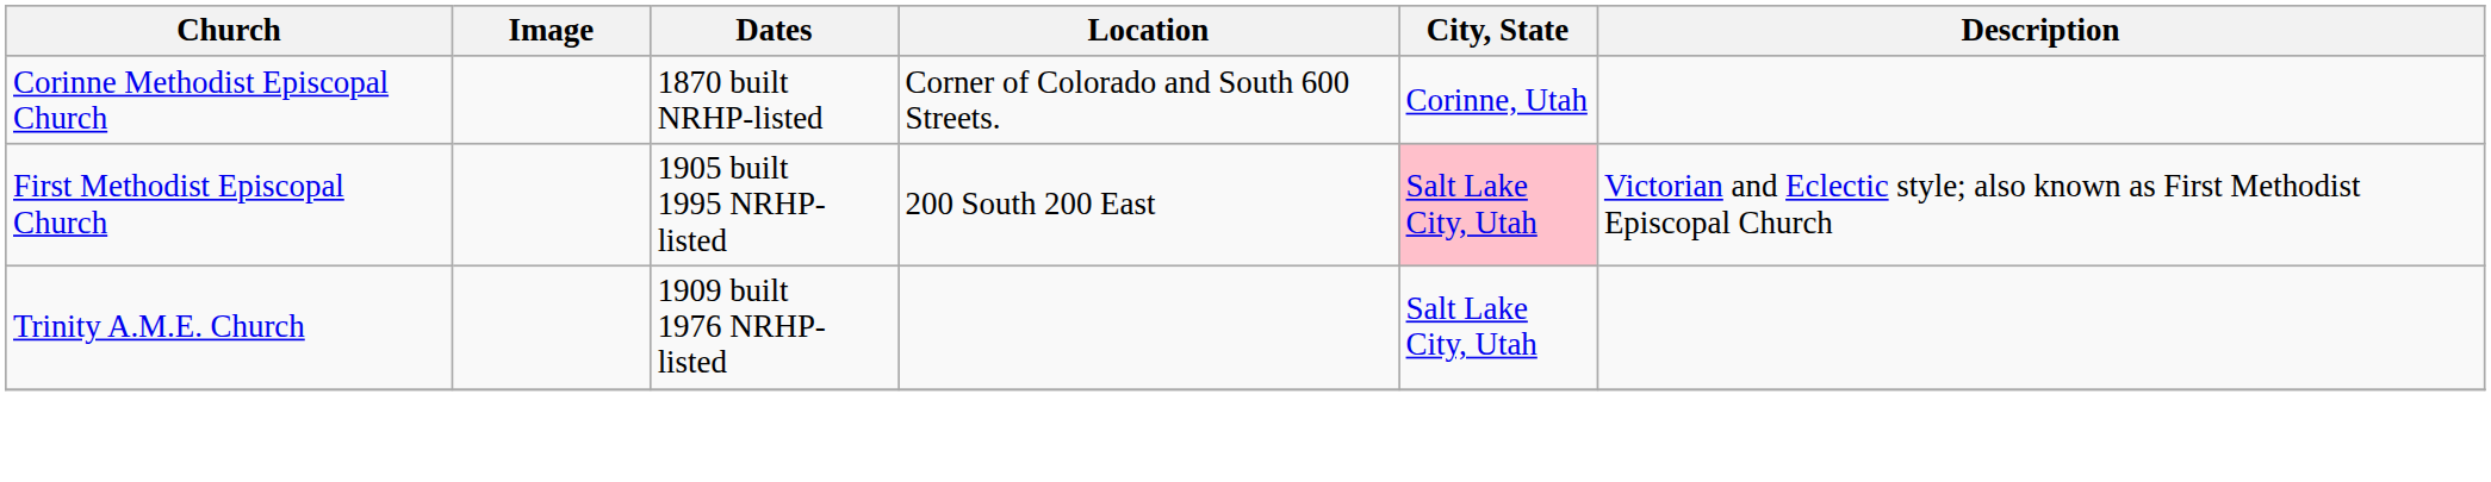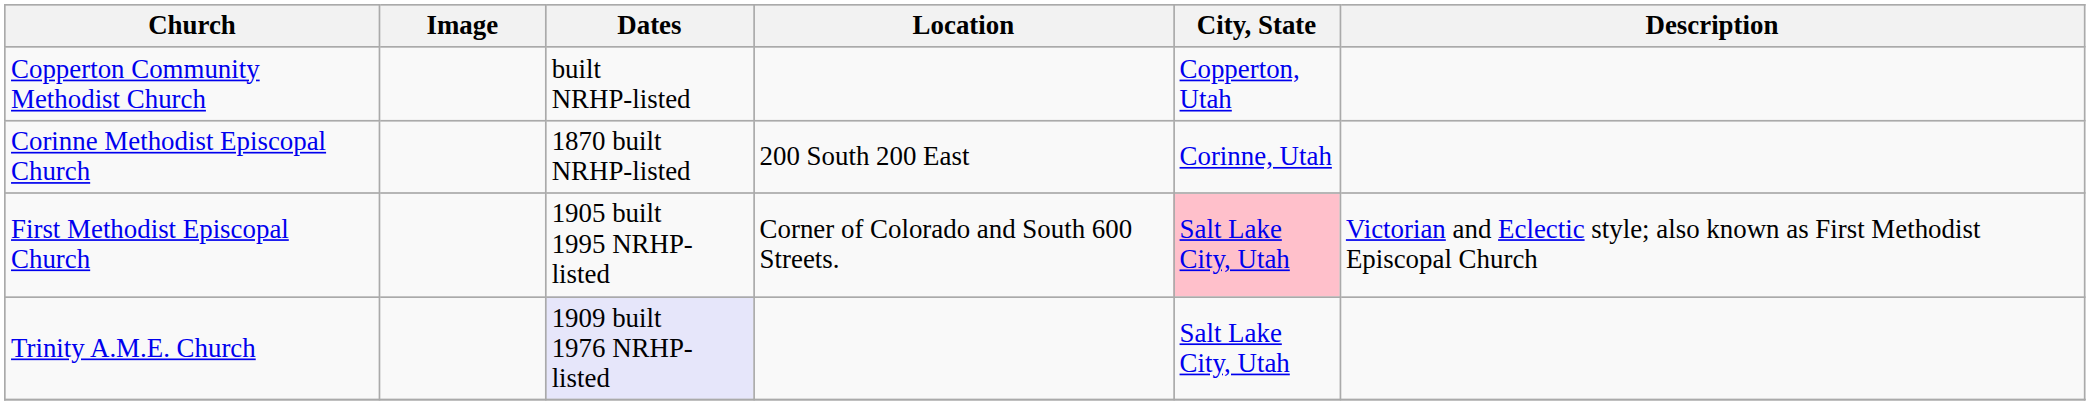 <table class="wikitable sortable" style="width:98%">
 <tr>
 <th style="width:18%;"><strong>Church</strong></th>
 <th style="width:8%;" class="unsortable"><strong>Image</strong></th>
 <th style="width:10%;"><strong>Dates</strong></th>
 <th><strong>Location</strong></th>
 <th style="width:8%;"><strong>City, State</strong></th>
 <th class="unsortable"><strong>Description</strong></th>
 </tr>
 <tr>
+<td><a href='#'>Copperton Community Methodist Church</a></td>
+<td></td>
+<td>built<br> NRHP-listed</td>
+<td></td>
+<td><a href='#'>Copperton, Utah</a></td>
+<td></td>
+</tr>
+<tr>
 <td><a href='#'>Corinne Methodist Episcopal Church</a></td>
 <td></td>
 <td>1870 built<br> NRHP-listed</td>
-<td>Corner of Colorado and South 600 Streets.<br><small></small></td>
+<td>200 South 200 East<br><small></small></td>
 <td><a href='#'>Corinne, Utah</a></td>
 <td></td>
 </tr>
 <tr>
 <td><a href='#'>First Methodist Episcopal Church</a></td>
 <td></td>
 <td>1905 built<br>1995 NRHP-listed</td>
-<td>200 South 200 East<br><small></small></td>
+<td>Corner of Colorado and South 600 Streets.<br><small></small></td>
 <td style="background: pink;"><a href='#'>Salt Lake City, Utah</a></td>
 <td><a href='#'>Victorian</a> and <a href='#'>Eclectic</a> style; also known as First Methodist Episcopal Church</td>
 </tr>
 <tr>
 <td><a href='#'>Trinity A.M.E. Church</a></td>
 <td></td>
-<td>1909 built<br>1976  NRHP-listed</td>
+<td style="background: lavender;">1909 built<br>1976  NRHP-listed</td>
 <td></td>
 <td><a href='#'>Salt Lake City, Utah</a></td>
 <td></td>
 </tr>
 <tr ->
 </tr>
 </table>
